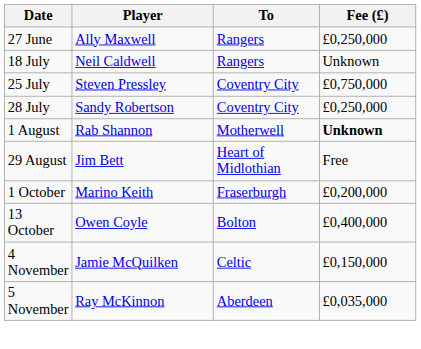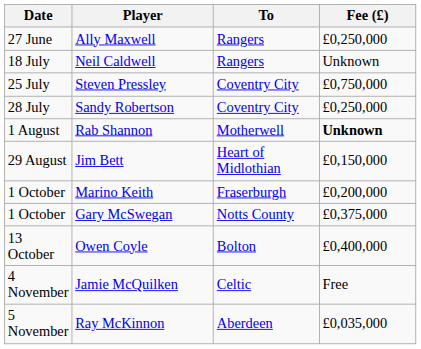 <table class="wikitable sortable">
 <tr>
 <th style="width:50px;">Date</th>
 <th style="width:150px;">Player</th>
 <th style="width:110px;">To</th>
 <th style="width:100px;">Fee (£)</th>
 </tr>
 <tr>
 <td>27 June</td>
 <td> <a href='#'>Ally Maxwell</a></td>
 <td><a href='#'>Rangers</a></td>
 <td>£0,250,000</td>
 </tr>
 <tr>
 <td>18 July</td>
 <td> <a href='#'>Neil Caldwell</a></td>
 <td><a href='#'>Rangers</a></td>
 <td>Unknown</td>
 </tr>
 <tr>
 <td>25 July</td>
 <td> <a href='#'>Steven Pressley</a></td>
 <td><a href='#'>Coventry City</a></td>
 <td>£0,750,000</td>
 </tr>
 <tr>
 <td>28 July</td>
 <td> <a href='#'>Sandy Robertson</a></td>
 <td><a href='#'>Coventry City</a></td>
 <td>£0,250,000</td>
 </tr>
 <tr>
 <td>1 August</td>
 <td> <a href='#'>Rab Shannon</a></td>
 <td><a href='#'>Motherwell</a></td>
 <td><strong>Unknown</strong></td>
 </tr>
 <tr>
 <td>29 August</td>
 <td> <a href='#'>Jim Bett</a></td>
 <td><a href='#'>Heart of Midlothian</a></td>
-<td>Free</td>
+<td>£0,150,000</td>
 </tr>
 <tr>
 <td>1 October</td>
 <td> <a href='#'>Marino Keith</a></td>
 <td><a href='#'>Fraserburgh</a></td>
 <td>£0,200,000</td>
+</tr>
+<tr>
+<td>1 October</td>
+<td> <a href='#'>Gary McSwegan</a></td>
+<td><a href='#'>Notts County</a></td>
+<td>£0,375,000</td>
 </tr>
 <tr>
 <td>13 October</td>
 <td> <a href='#'>Owen Coyle</a></td>
 <td><a href='#'>Bolton</a></td>
 <td>£0,400,000</td>
 </tr>
 <tr>
 <td>4 November</td>
 <td> <a href='#'>Jamie McQuilken</a></td>
 <td><a href='#'>Celtic</a></td>
-<td>£0,150,000</td>
+<td>Free</td>
 </tr>
 <tr>
 <td>5 November</td>
 <td> <a href='#'>Ray McKinnon</a></td>
 <td><a href='#'>Aberdeen</a></td>
 <td>£0,035,000</td>
 </tr>
 </table>
